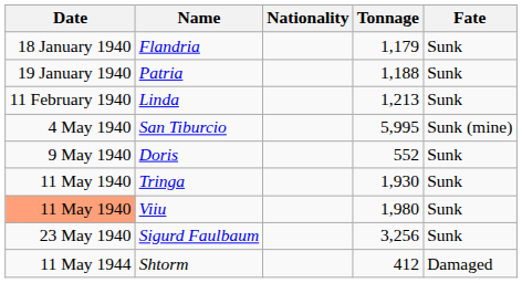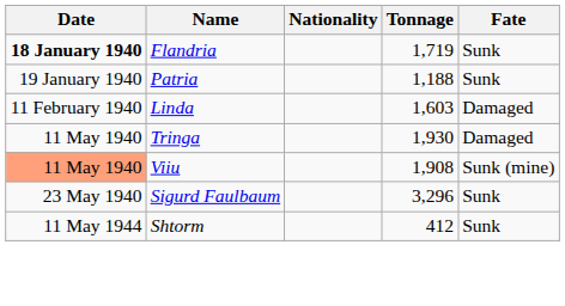 <table class="wikitable sortable" style="margin: 1em auto 1em auto;"|->
 <tr>
 <th>Date</th>
 <th>Name</th>
 <th>Nationality</th>
 <th>Tonnage</th>
 <th>Fate</th>
 </tr>
 <tr>
-<td align="right">18 January 1940</td>
+<td align="right"><strong>18 January 1940</strong></td>
 <td align="left"><a href='#'><em>Flandria</em></a></td>
 <td align="left"></td>
-<td align="right">1,179</td>
+<td align="right">1,719</td>
 <td align="left">Sunk</td>
 </tr>
 <tr>
 <td align="right">19 January 1940</td>
 <td align="left"><a href='#'><em>Patria</em></a></td>
 <td align="left"></td>
 <td align="right">1,188</td>
 <td align="left">Sunk</td>
 </tr>
 <tr>
 <td align="right">11 February 1940</td>
 <td align="left"><a href='#'><em>Linda</em></a></td>
 <td align="left"></td>
-<td align="right">1,213</td>
-<td align="left">Sunk</td>
-</tr>
-<tr>
-<td align="right">4 May 1940</td>
-<td align="left"><a href='#'><em>San Tiburcio</em></a></td>
-<td align="left"></td>
-<td align="right">5,995</td>
-<td align="left">Sunk (mine)</td>
-</tr>
-<tr>
-<td align="right">9 May 1940</td>
-<td align="left"><a href='#'><em>Doris</em></a></td>
-<td align="left"></td>
-<td align="right">552</td>
-<td align="left">Sunk</td>
+<td align="right">1,603</td>
+<td align="left">Damaged</td>
 </tr>
 <tr>
 <td align="right">11 May 1940</td>
 <td align="left"><a href='#'><em>Tringa</em></a></td>
 <td align="left"></td>
 <td align="right">1,930</td>
-<td align="left">Sunk</td>
+<td align="left">Damaged</td>
 </tr>
 <tr>
 <td align="right" style="background: lightsalmon;">11 May 1940</td>
 <td align="left"><a href='#'><em>Viiu</em></a></td>
 <td align="left"></td>
-<td align="right">1,980</td>
-<td align="left">Sunk</td>
+<td align="right">1,908</td>
+<td align="left">Sunk (mine)</td>
 </tr>
 <tr>
 <td align="right">23 May 1940</td>
 <td align="left"><a href='#'><em>Sigurd Faulbaum</em></a></td>
 <td align="left"></td>
-<td align="right">3,256</td>
+<td align="right">3,296</td>
 <td align="left">Sunk</td>
 </tr>
 <tr>
 <td align="right">11 May 1944</td>
 <td align="left"><em>Shtorm</em></td>
 <td align="left"></td>
 <td align="right">412</td>
-<td align="left">Damaged</td>
+<td align="left">Sunk</td>
 </tr>
 </table>
